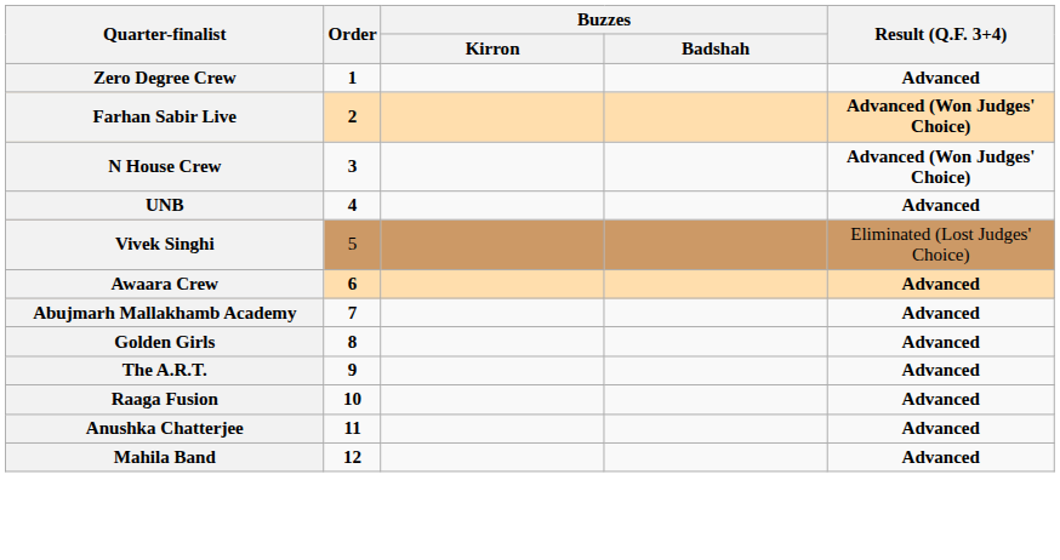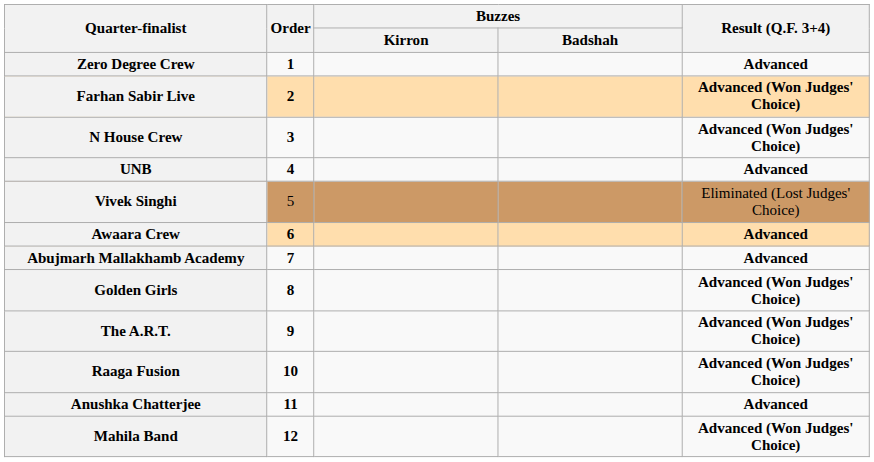 <table class="wikitable plainrowheaders sortable" style="text-align:center;">
 <tr>
 <th rowspan="2" class="unsortable" scope="col" style="width:17em;">Quarter-finalist</th>
 <th rowspan="2" scope="col" style="width:1em;">Order</th>
 <th colspan="2" class="unsortable" scope="col" style="width:24em;">Buzzes</th>
 <th rowspan="2" class="sortable" scope="col" style="width:12em;">Result (Q.F. 3+4)</th>
 </tr>
 <tr>
 <th class="unsortable" scope="col" style="width:8em;">Kirron</th>
 <th class="unsortable" scope="col" style="width:8em;">Badshah</th>
 </tr>
 <tr>
 <th scope="row"><strong>Zero Degree Crew</strong></th>
 <td><strong>1</strong></td>
 <td style="text-align:center;"><strong></strong></td>
 <td style="text-align:center;"></td>
 <td><strong>Advanced</strong></td>
 </tr>
 <tr style="background:NavajoWhite;">
 <th scope="row"><strong>Farhan Sabir Live</strong></th>
 <td><strong>2</strong></td>
 <td><strong></strong></td>
 <td></td>
 <td><strong>Advanced (Won Judges' Choice)</strong></td>
 </tr>
 <tr>
 <th scope="row"><strong>N House Crew</strong></th>
 <td><strong>3</strong></td>
 <td></td>
 <td></td>
 <td><strong>Advanced (Won Judges' Choice)</strong></td>
 </tr>
 <tr>
 <th scope="row"><strong>UNB</strong></th>
 <td><strong>4</strong></td>
 <td></td>
 <td></td>
 <td><strong>Advanced</strong></td>
 </tr>
 <tr style="background:#c96;">
 <th scope="row">Vivek Singhi</th>
 <td>5</td>
 <td></td>
 <td></td>
 <td>Eliminated (Lost Judges' Choice)</td>
 </tr>
 <tr style="background:NavajoWhite;">
 <th scope="row"><strong>Awaara Crew</strong></th>
 <td><strong>6</strong></td>
 <td></td>
 <td></td>
 <td><strong>Advanced</strong></td>
 </tr>
 <tr>
 <th scope="row"><strong>Abujmarh Mallakhamb Academy</strong></th>
 <td><strong>7</strong></td>
 <td><strong></strong></td>
 <td></td>
 <td><strong>Advanced</strong></td>
 </tr>
 <tr>
 <th scope="row"><strong>Golden Girls</strong></th>
 <td><strong>8</strong></td>
 <td><strong></strong></td>
 <td></td>
-<td><strong>Advanced</strong></td>
+<td><strong>Advanced (Won Judges' Choice)</strong></td>
 </tr>
 <tr>
 <th scope="row"><strong>The A.R.T.</strong></th>
 <td><strong>9</strong></td>
 <td><strong></strong></td>
 <td><strong></strong></td>
-<td><strong>Advanced</strong></td>
+<td><strong>Advanced (Won Judges' Choice)</strong></td>
 </tr>
 <tr>
 <th scope="row"><strong>Raaga Fusion</strong></th>
 <td><strong>10</strong></td>
 <td><strong></strong></td>
 <td></td>
-<td><strong>Advanced</strong></td>
+<td><strong>Advanced (Won Judges' Choice)</strong></td>
 </tr>
 <tr>
 <th scope="row"><strong>Anushka Chatterjee</strong></th>
 <td><strong>11</strong></td>
 <td></td>
 <td><strong></strong></td>
 <td><strong>Advanced</strong></td>
 </tr>
 <tr>
 <th scope="row"><strong>Mahila Band</strong></th>
 <td><strong>12</strong></td>
 <td></td>
 <td></td>
-<td><strong>Advanced</strong></td>
+<td><strong>Advanced (Won Judges' Choice)</strong></td>
 </tr>
 </table>
